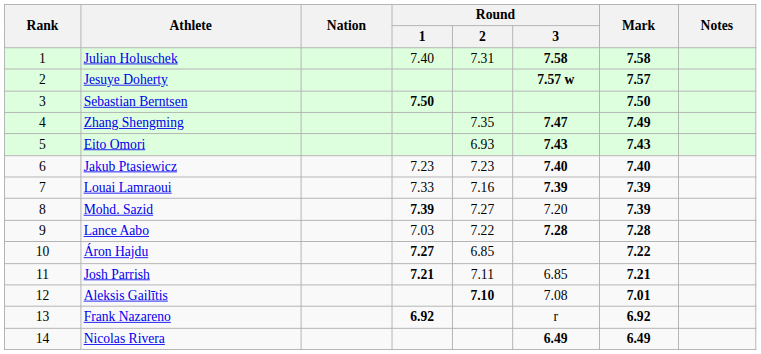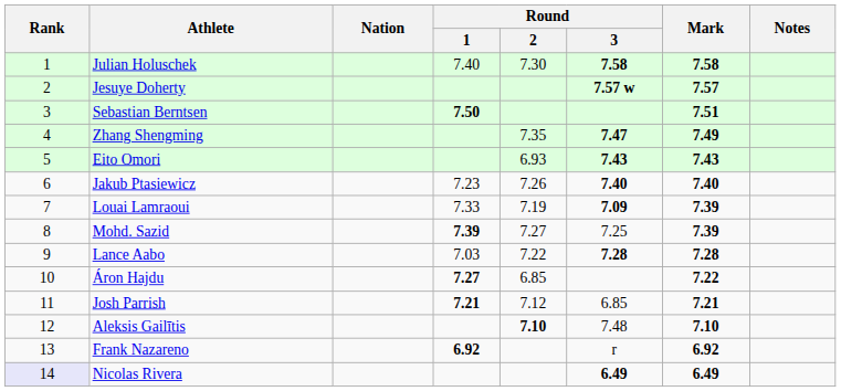 <table class="wikitable sortable" style="text-align:center;width: 70%;">
 <tr>
 <th rowspan=2>Rank</th>
 <th rowspan=2>Athlete</th>
 <th rowspan=2>Nation</th>
 <th colspan=3>Round</th>
 <th rowspan=2>Mark</th>
 <th rowspan=2>Notes</th>
 </tr>
 <tr>
 <th>1</th>
 <th>2</th>
 <th>3</th>
 </tr>
 <tr bgcolor=ddffdd>
 <td>1</td>
 <td align=left><a href='#'>Julian Holuschek</a></td>
 <td align=left></td>
 <td>7.40</td>
-<td>7.31</td>
+<td>7.30</td>
 <td><strong>7.58</strong></td>
 <td><strong>7.58</strong></td>
 <td></td>
 </tr>
 <tr bgcolor=ddffdd>
 <td>2</td>
 <td align=left><a href='#'>Jesuye Doherty</a></td>
 <td align=left></td>
 <td></td>
 <td></td>
 <td><strong>7.57 w</strong></td>
 <td><strong>7.57</strong></td>
 <td></td>
 </tr>
 <tr bgcolor=ddffdd>
 <td>3</td>
 <td align=left><a href='#'>Sebastian Berntsen</a></td>
 <td align=left></td>
 <td><strong>7.50</strong></td>
 <td></td>
 <td></td>
-<td><strong>7.50</strong></td>
+<td><strong>7.51</strong></td>
 <td></td>
 </tr>
 <tr bgcolor=ddffdd>
 <td>4</td>
 <td align=left><a href='#'>Zhang Shengming</a></td>
 <td align=left></td>
 <td></td>
 <td>7.35</td>
 <td><strong>7.47</strong></td>
 <td><strong>7.49</strong></td>
 <td></td>
 </tr>
 <tr bgcolor=ddffdd>
 <td>5</td>
 <td align=left><a href='#'>Eito Omori</a></td>
 <td align=left></td>
 <td></td>
 <td>6.93</td>
 <td><strong>7.43</strong></td>
 <td><strong>7.43</strong></td>
 <td></td>
 </tr>
 <tr>
 <td>6</td>
 <td align=left><a href='#'>Jakub Ptasiewicz</a></td>
 <td align=left></td>
 <td>7.23</td>
-<td>7.23</td>
+<td>7.26</td>
 <td><strong>7.40</strong></td>
 <td><strong>7.40</strong></td>
 <td></td>
 </tr>
 <tr>
 <td>7</td>
 <td align=left><a href='#'>Louai Lamraoui</a></td>
 <td align=left></td>
 <td>7.33</td>
-<td>7.16</td>
-<td><strong>7.39</strong></td>
+<td>7.19</td>
+<td><strong>7.09</strong></td>
 <td><strong>7.39</strong></td>
 <td></td>
 </tr>
 <tr>
 <td>8</td>
 <td align=left><a href='#'>Mohd. Sazid</a></td>
 <td align=left></td>
 <td><strong>7.39</strong></td>
 <td>7.27</td>
-<td>7.20</td>
+<td>7.25</td>
 <td><strong>7.39</strong></td>
 <td></td>
 </tr>
 <tr>
 <td>9</td>
 <td align=left><a href='#'>Lance Aabo</a></td>
 <td align=left></td>
 <td>7.03</td>
 <td>7.22</td>
 <td><strong>7.28</strong></td>
 <td><strong>7.28</strong></td>
 <td></td>
 </tr>
 <tr>
 <td>10</td>
 <td align=left><a href='#'>Áron Hajdu</a></td>
 <td align=left></td>
 <td><strong>7.27</strong></td>
 <td>6.85</td>
 <td></td>
 <td><strong>7.22</strong></td>
 <td></td>
 </tr>
 <tr>
 <td>11</td>
 <td align=left><a href='#'>Josh Parrish</a></td>
 <td align=left></td>
 <td><strong>7.21</strong></td>
-<td>7.11</td>
+<td>7.12</td>
 <td>6.85</td>
 <td><strong>7.21</strong></td>
 <td></td>
 </tr>
 <tr>
 <td>12</td>
 <td align=left><a href='#'>Aleksis Gailītis</a></td>
 <td align=left></td>
 <td></td>
 <td><strong>7.10</strong></td>
-<td>7.08</td>
-<td><strong>7.01</strong></td>
+<td>7.48</td>
+<td><strong>7.10</strong></td>
 <td></td>
 </tr>
 <tr>
 <td>13</td>
 <td align=left><a href='#'>Frank Nazareno</a></td>
 <td align=left></td>
 <td><strong>6.92</strong></td>
 <td></td>
 <td>r</td>
 <td><strong>6.92</strong></td>
 <td></td>
 </tr>
 <tr>
-<td>14</td>
+<td style="background: lavender;">14</td>
 <td align=left><a href='#'>Nicolas Rivera</a></td>
 <td align=left></td>
 <td></td>
 <td></td>
 <td><strong>6.49</strong></td>
 <td><strong>6.49</strong></td>
 <td></td>
 </tr>
 </table>
